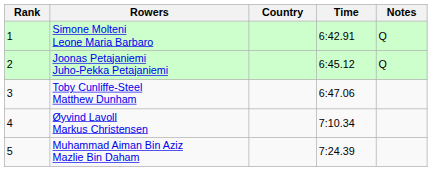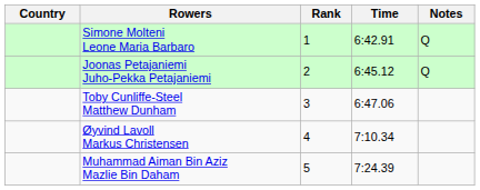 <table class="wikitable" width=50%>
 <tr>
+<th>Country</th>
+<th>Rowers</th>
 <th>Rank</th>
-<th>Rowers</th>
-<th>Country</th>
 <th>Time</th>
 <th>Notes</th>
 </tr>
 <tr bgcolor=ccffcc>
+<td></td>
+<td><a href='#'>Simone Molteni</a><br><a href='#'>Leone Maria Barbaro</a></td>
 <td>1</td>
-<td><a href='#'>Simone Molteni</a><br><a href='#'>Leone Maria Barbaro</a></td>
-<td></td>
 <td>6:42.91</td>
 <td>Q</td>
 </tr>
 <tr bgcolor=ccffcc>
+<td></td>
+<td><a href='#'>Joonas Petajaniemi</a><br><a href='#'>Juho-Pekka Petajaniemi</a></td>
 <td>2</td>
-<td><a href='#'>Joonas Petajaniemi</a><br><a href='#'>Juho-Pekka Petajaniemi</a></td>
-<td></td>
 <td>6:45.12</td>
 <td>Q</td>
 </tr>
 <tr>
+<td></td>
+<td><a href='#'>Toby Cunliffe-Steel</a><br><a href='#'>Matthew Dunham</a></td>
 <td>3</td>
-<td><a href='#'>Toby Cunliffe-Steel</a><br><a href='#'>Matthew Dunham</a></td>
-<td></td>
 <td>6:47.06</td>
 <td></td>
 </tr>
 <tr>
+<td></td>
+<td><a href='#'>Øyvind Lavoll</a><br><a href='#'>Markus Christensen</a></td>
 <td>4</td>
-<td><a href='#'>Øyvind Lavoll</a><br><a href='#'>Markus Christensen</a></td>
-<td></td>
 <td>7:10.34</td>
 <td></td>
 </tr>
 <tr>
+<td></td>
+<td><a href='#'>Muhammad Aiman Bin Aziz</a><br><a href='#'>Mazlie Bin Daham</a></td>
 <td>5</td>
-<td><a href='#'>Muhammad Aiman Bin Aziz</a><br><a href='#'>Mazlie Bin Daham</a></td>
-<td></td>
 <td>7:24.39</td>
 <td></td>
 </tr>
 </table>
